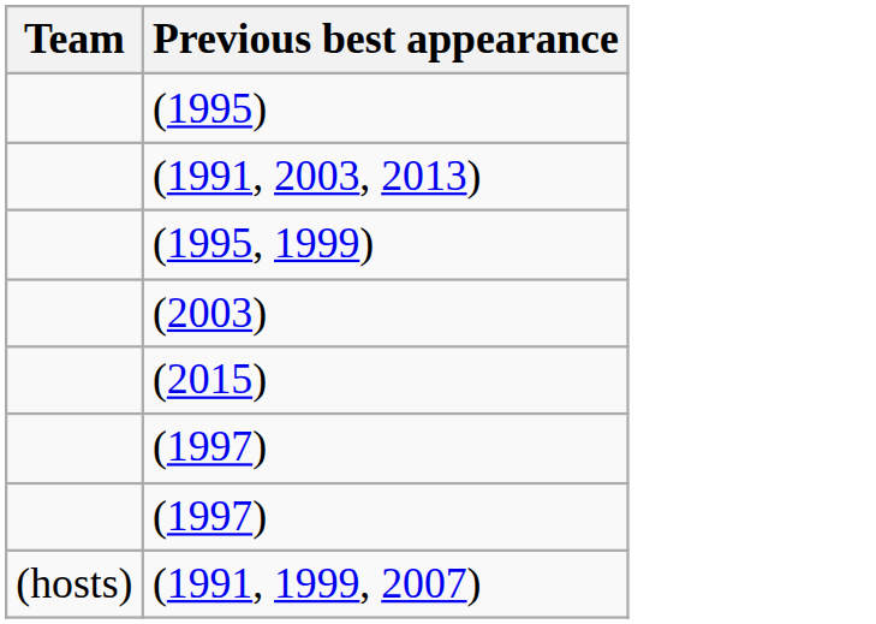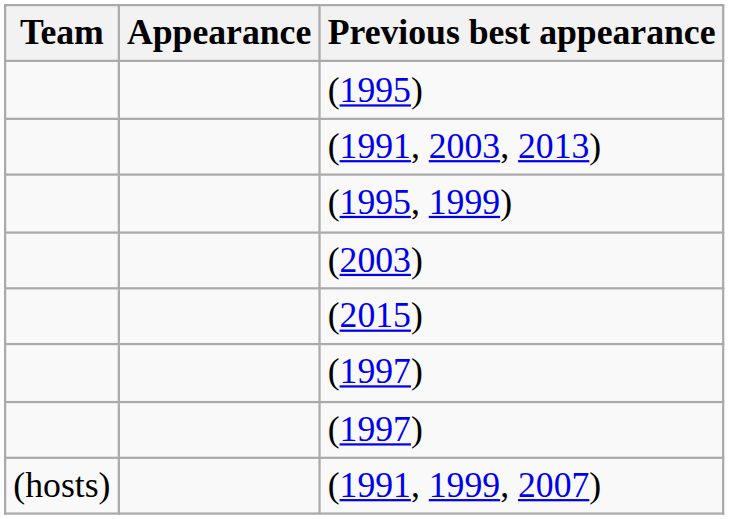 <table class="wikitable sortable" style="text-align: left;">
 <tr>
 <th>Team</th>
+<th>Appearance</th>
 <th>Previous best appearance</th>
 </tr>
 <tr>
+<td></td>
 <td></td>
 <td> (<a href='#'>1995</a>)</td>
 </tr>
 <tr>
 <td></td>
+<td></td>
 <td> (<a href='#'>1991</a>, <a href='#'>2003</a>, <a href='#'>2013</a>)</td>
 </tr>
 <tr>
+<td></td>
 <td></td>
 <td> (<a href='#'>1995</a>, <a href='#'>1999</a>)</td>
 </tr>
 <tr>
 <td></td>
+<td></td>
 <td> (<a href='#'>2003</a>)</td>
 </tr>
 <tr>
+<td></td>
 <td></td>
 <td> (<a href='#'>2015</a>)</td>
 </tr>
 <tr>
 <td></td>
+<td></td>
 <td> (<a href='#'>1997</a>)</td>
 </tr>
 <tr>
+<td></td>
 <td></td>
 <td> (<a href='#'>1997</a>)</td>
 </tr>
 <tr>
 <td> (hosts)</td>
+<td></td>
 <td> (<a href='#'>1991</a>, <a href='#'>1999</a>, <a href='#'>2007</a>)</td>
 </tr>
 </table>
